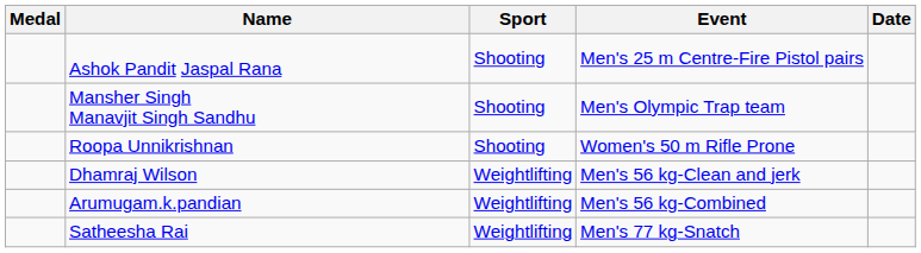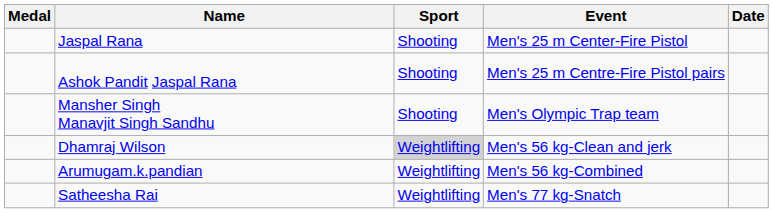 <table class="wikitable sortable">
 <tr>
 <th>Medal</th>
 <th width=350px>Name</th>
 <th>Sport</th>
 <th>Event</th>
 <th>Date</th>
+</tr>
+<tr>
+<td></td>
+<td><a href='#'>Jaspal Rana</a></td>
+<td><a href='#'>Shooting</a></td>
+<td><a href='#'>Men's 25 m Center-Fire Pistol</a></td>
+<td></td>
 </tr>
 <tr>
 <td></td>
 <td><br><a href='#'>Ashok Pandit</a> <a href='#'>Jaspal Rana</a></td>
 <td><a href='#'>Shooting</a></td>
 <td><a href='#'>Men's 25 m Centre-Fire Pistol pairs</a></td>
 <td></td>
 </tr>
 <tr>
 <td></td>
 <td><a href='#'>Mansher Singh</a><br><a href='#'>Manavjit Singh Sandhu</a></td>
 <td><a href='#'>Shooting</a></td>
 <td><a href='#'>Men's Olympic Trap team</a></td>
 <td></td>
 </tr>
 <tr>
 <td></td>
-<td><a href='#'>Roopa Unnikrishnan</a></td>
-<td><a href='#'>Shooting</a></td>
-<td><a href='#'>Women's 50 m Rifle Prone</a></td>
-<td></td>
-</tr>
-<tr>
-<td></td>
 <td><a href='#'>Dhamraj Wilson</a></td>
-<td><a href='#'>Weightlifting</a></td>
+<td style="background: lightgrey;"><a href='#'>Weightlifting</a></td>
 <td><a href='#'>Men's 56 kg-Clean and jerk</a></td>
 <td></td>
 </tr>
 <tr>
 <td></td>
 <td><a href='#'>Arumugam.k.pandian</a></td>
 <td><a href='#'>Weightlifting</a></td>
 <td><a href='#'>Men's 56 kg-Combined</a></td>
 <td></td>
 </tr>
 <tr>
 <td></td>
 <td><a href='#'>Satheesha Rai</a></td>
 <td><a href='#'>Weightlifting</a></td>
 <td><a href='#'>Men's 77 kg-Snatch</a></td>
 <td></td>
 </tr>
 </table>
